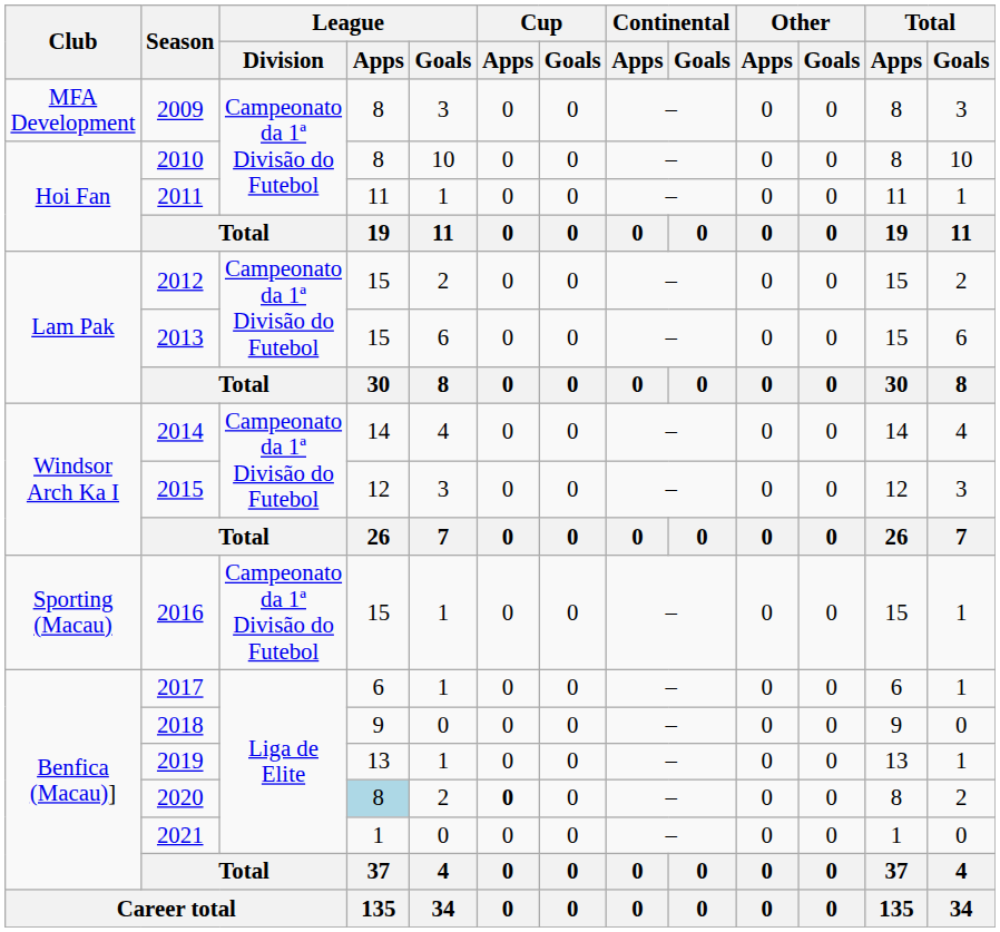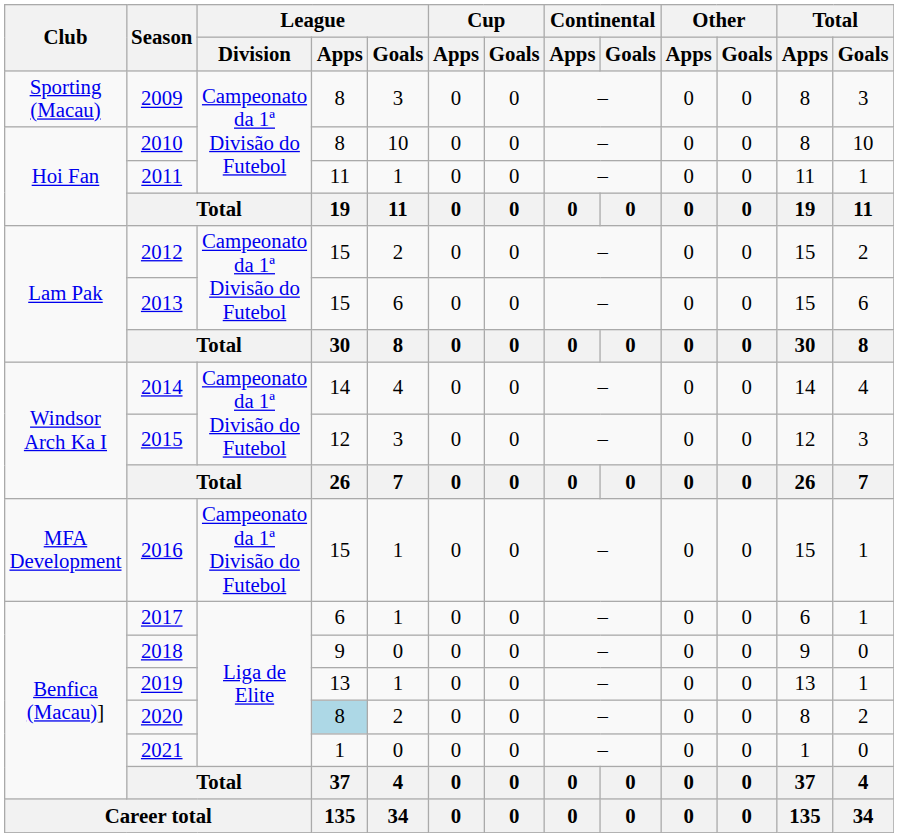 <table class="wikitable" style="text-align: center">
 <tr>
 <th rowspan="2">Club</th>
 <th rowspan="2">Season</th>
 <th colspan="3">League</th>
 <th colspan="2">Cup</th>
 <th colspan="2">Continental</th>
 <th colspan="2">Other</th>
 <th colspan="2">Total</th>
 </tr>
 <tr>
 <th>Division</th>
 <th>Apps</th>
 <th>Goals</th>
 <th>Apps</th>
 <th>Goals</th>
 <th>Apps</th>
 <th>Goals</th>
 <th>Apps</th>
 <th>Goals</th>
 <th>Apps</th>
 <th>Goals</th>
 </tr>
 <tr>
-<td><a href='#'>MFA Development</a></td>
+<td><a href='#'>Sporting (Macau)</a></td>
 <td><a href='#'>2009</a></td>
 <td rowspan="3"><a href='#'>Campeonato da 1ª Divisão do Futebol</a></td>
 <td>8</td>
 <td>3</td>
 <td>0</td>
 <td>0</td>
 <td colspan="2">–</td>
 <td>0</td>
 <td>0</td>
 <td>8</td>
 <td>3</td>
 </tr>
 <tr>
 <td rowspan="3"><a href='#'>Hoi Fan</a></td>
 <td><a href='#'>2010</a></td>
 <td>8</td>
 <td>10</td>
 <td>0</td>
 <td>0</td>
 <td colspan="2">–</td>
 <td>0</td>
 <td>0</td>
 <td>8</td>
 <td>10</td>
 </tr>
 <tr>
 <td><a href='#'>2011</a></td>
 <td>11</td>
 <td>1</td>
 <td>0</td>
 <td>0</td>
 <td colspan="2">–</td>
 <td>0</td>
 <td>0</td>
 <td>11</td>
 <td>1</td>
 </tr>
 <tr>
 <th colspan="2"><strong>Total</strong></th>
 <th>19</th>
 <th>11</th>
 <th>0</th>
 <th>0</th>
 <th>0</th>
 <th>0</th>
 <th>0</th>
 <th>0</th>
 <th>19</th>
 <th>11</th>
 </tr>
 <tr>
 <td rowspan="3"><a href='#'>Lam Pak</a></td>
 <td><a href='#'>2012</a></td>
 <td rowspan="2"><a href='#'>Campeonato da 1ª Divisão do Futebol</a></td>
 <td>15</td>
 <td>2</td>
 <td>0</td>
 <td>0</td>
 <td colspan="2">–</td>
 <td>0</td>
 <td>0</td>
 <td>15</td>
 <td>2</td>
 </tr>
 <tr>
 <td><a href='#'>2013</a></td>
 <td>15</td>
 <td>6</td>
 <td>0</td>
 <td>0</td>
 <td colspan="2">–</td>
 <td>0</td>
 <td>0</td>
 <td>15</td>
 <td>6</td>
 </tr>
 <tr>
 <th colspan="2"><strong>Total</strong></th>
 <th>30</th>
 <th>8</th>
 <th>0</th>
 <th>0</th>
 <th>0</th>
 <th>0</th>
 <th>0</th>
 <th>0</th>
 <th>30</th>
 <th>8</th>
 </tr>
 <tr>
 <td rowspan="3"><a href='#'>Windsor Arch Ka I</a></td>
 <td><a href='#'>2014</a></td>
 <td rowspan="2"><a href='#'>Campeonato da 1ª Divisão do Futebol</a></td>
 <td>14</td>
 <td>4</td>
 <td>0</td>
 <td>0</td>
 <td colspan="2">–</td>
 <td>0</td>
 <td>0</td>
 <td>14</td>
 <td>4</td>
 </tr>
 <tr>
 <td><a href='#'>2015</a></td>
 <td>12</td>
 <td>3</td>
 <td>0</td>
 <td>0</td>
 <td colspan="2">–</td>
 <td>0</td>
 <td>0</td>
 <td>12</td>
 <td>3</td>
 </tr>
 <tr>
 <th colspan="2"><strong>Total</strong></th>
 <th>26</th>
 <th>7</th>
 <th>0</th>
 <th>0</th>
 <th>0</th>
 <th>0</th>
 <th>0</th>
 <th>0</th>
 <th>26</th>
 <th>7</th>
 </tr>
 <tr>
-<td><a href='#'>Sporting (Macau)</a></td>
+<td><a href='#'>MFA Development</a></td>
 <td><a href='#'>2016</a></td>
 <td><a href='#'>Campeonato da 1ª Divisão do Futebol</a></td>
 <td>15</td>
 <td>1</td>
 <td>0</td>
 <td>0</td>
 <td colspan="2">–</td>
 <td>0</td>
 <td>0</td>
 <td>15</td>
 <td>1</td>
 </tr>
 <tr>
 <td rowspan="6"><a href='#'>Benfica (Macau)</a>]</td>
 <td><a href='#'>2017</a></td>
 <td rowspan="5"><a href='#'>Liga de Elite</a></td>
 <td>6</td>
 <td>1</td>
 <td>0</td>
 <td>0</td>
 <td colspan="2">–</td>
 <td>0</td>
 <td>0</td>
 <td>6</td>
 <td>1</td>
 </tr>
 <tr>
 <td><a href='#'>2018</a></td>
 <td>9</td>
 <td>0</td>
 <td>0</td>
 <td>0</td>
 <td colspan="2">–</td>
 <td>0</td>
 <td>0</td>
 <td>9</td>
 <td>0</td>
 </tr>
 <tr>
 <td><a href='#'>2019</a></td>
 <td>13</td>
 <td>1</td>
 <td>0</td>
 <td>0</td>
 <td colspan="2">–</td>
 <td>0</td>
 <td>0</td>
 <td>13</td>
 <td>1</td>
 </tr>
 <tr>
 <td><a href='#'>2020</a></td>
 <td style="background: lightblue;">8</td>
 <td>2</td>
-<td><strong>0</strong></td>
+<td>0</td>
 <td>0</td>
 <td colspan="2">–</td>
 <td>0</td>
 <td>0</td>
 <td>8</td>
 <td>2</td>
 </tr>
 <tr>
 <td><a href='#'>2021</a></td>
 <td>1</td>
 <td>0</td>
 <td>0</td>
 <td>0</td>
 <td colspan="2">–</td>
 <td>0</td>
 <td>0</td>
 <td>1</td>
 <td>0</td>
 </tr>
 <tr>
 <th colspan="2"><strong>Total</strong></th>
 <th>37</th>
 <th>4</th>
 <th>0</th>
 <th>0</th>
 <th>0</th>
 <th>0</th>
 <th>0</th>
 <th>0</th>
 <th>37</th>
 <th>4</th>
 </tr>
 <tr>
 <th colspan="3"><strong>Career total</strong></th>
 <th>135</th>
 <th>34</th>
 <th>0</th>
 <th>0</th>
 <th>0</th>
 <th>0</th>
 <th>0</th>
 <th>0</th>
 <th>135</th>
 <th>34</th>
 </tr>
 </table>
